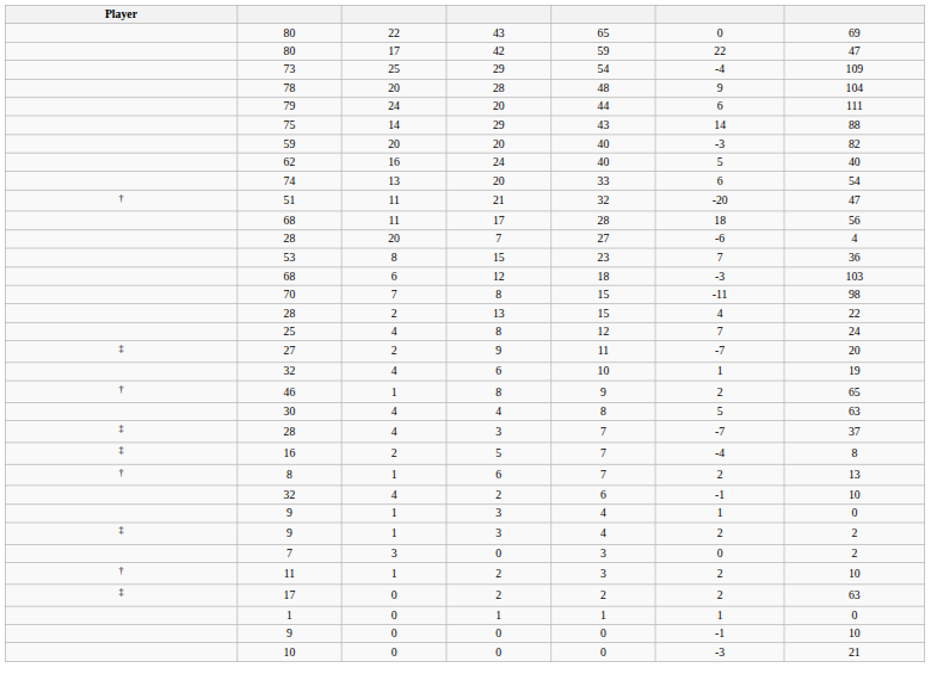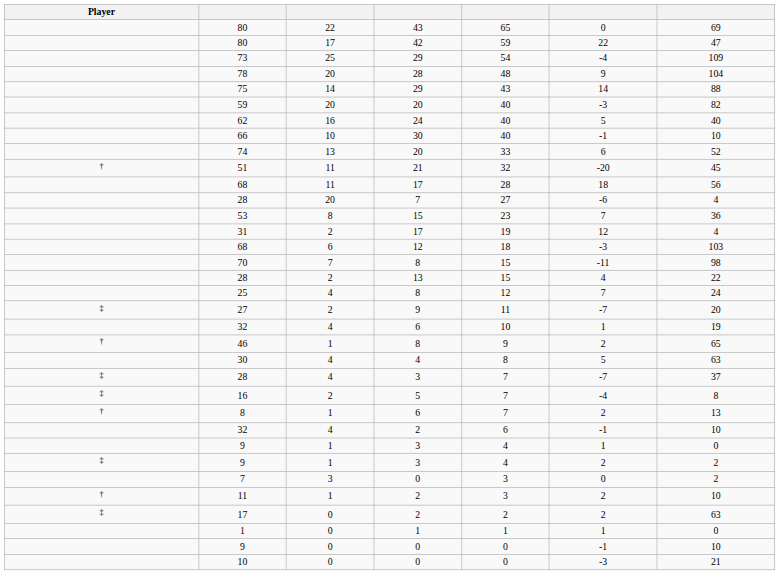 <table class="wikitable sortable" style="width:100%;">
 <tr align=center>
 <th>Player</th>
 <th></th>
 <th></th>
 <th></th>
 <th></th>
 <th data-sort-type="number"></th>
 <th></th>
 </tr>
 <tr align=center>
 <td></td>
 <td>80</td>
 <td>22</td>
 <td>43</td>
 <td>65</td>
 <td>0</td>
 <td>69</td>
 </tr>
 <tr align=center>
 <td></td>
 <td>80</td>
 <td>17</td>
 <td>42</td>
 <td>59</td>
 <td>22</td>
 <td>47</td>
 </tr>
 <tr align=center>
 <td></td>
 <td>73</td>
 <td>25</td>
 <td>29</td>
 <td>54</td>
 <td>-4</td>
 <td>109</td>
 </tr>
 <tr align=center>
 <td></td>
 <td>78</td>
 <td>20</td>
 <td>28</td>
 <td>48</td>
 <td>9</td>
 <td>104</td>
 </tr>
 <tr align=center>
 <td></td>
-<td>79</td>
-<td>24</td>
-<td>20</td>
-<td>44</td>
-<td>6</td>
-<td>111</td>
-</tr>
-<tr align=center>
-<td></td>
 <td>75</td>
 <td>14</td>
 <td>29</td>
 <td>43</td>
 <td>14</td>
 <td>88</td>
 </tr>
 <tr align=center>
 <td></td>
 <td>59</td>
 <td>20</td>
 <td>20</td>
 <td>40</td>
 <td>-3</td>
 <td>82</td>
 </tr>
 <tr align=center>
 <td></td>
 <td>62</td>
 <td>16</td>
 <td>24</td>
 <td>40</td>
 <td>5</td>
 <td>40</td>
 </tr>
 <tr align=center>
 <td></td>
+<td>66</td>
+<td>10</td>
+<td>30</td>
+<td>40</td>
+<td>-1</td>
+<td>10</td>
+</tr>
+<tr align=center>
+<td></td>
 <td>74</td>
 <td>13</td>
 <td>20</td>
 <td>33</td>
 <td>6</td>
-<td>54</td>
+<td>52</td>
 </tr>
 <tr align=center>
 <td><sup>†</sup></td>
 <td>51</td>
 <td>11</td>
 <td>21</td>
 <td>32</td>
 <td>-20</td>
-<td>47</td>
+<td>45</td>
 </tr>
 <tr align=center>
 <td></td>
 <td>68</td>
 <td>11</td>
 <td>17</td>
 <td>28</td>
 <td>18</td>
 <td>56</td>
 </tr>
 <tr align=center>
 <td></td>
 <td>28</td>
 <td>20</td>
 <td>7</td>
 <td>27</td>
 <td>-6</td>
 <td>4</td>
 </tr>
 <tr align=center>
 <td></td>
 <td>53</td>
 <td>8</td>
 <td>15</td>
 <td>23</td>
 <td>7</td>
 <td>36</td>
+</tr>
+<tr align=center>
+<td></td>
+<td>31</td>
+<td>2</td>
+<td>17</td>
+<td>19</td>
+<td>12</td>
+<td>4</td>
 </tr>
 <tr align=center>
 <td></td>
 <td>68</td>
 <td>6</td>
 <td>12</td>
 <td>18</td>
 <td>-3</td>
 <td>103</td>
 </tr>
 <tr align=center>
 <td></td>
 <td>70</td>
 <td>7</td>
 <td>8</td>
 <td>15</td>
 <td>-11</td>
 <td>98</td>
 </tr>
 <tr align=center>
 <td></td>
 <td>28</td>
 <td>2</td>
 <td>13</td>
 <td>15</td>
 <td>4</td>
 <td>22</td>
 </tr>
 <tr align=center>
 <td></td>
 <td>25</td>
 <td>4</td>
 <td>8</td>
 <td>12</td>
 <td>7</td>
 <td>24</td>
 </tr>
 <tr align=center>
 <td><sup>‡</sup></td>
 <td>27</td>
 <td>2</td>
 <td>9</td>
 <td>11</td>
 <td>-7</td>
 <td>20</td>
 </tr>
 <tr align=center>
 <td></td>
 <td>32</td>
 <td>4</td>
 <td>6</td>
 <td>10</td>
 <td>1</td>
 <td>19</td>
 </tr>
 <tr align=center>
 <td><sup>†</sup></td>
 <td>46</td>
 <td>1</td>
 <td>8</td>
 <td>9</td>
 <td>2</td>
 <td>65</td>
 </tr>
 <tr align=center>
 <td></td>
 <td>30</td>
 <td>4</td>
 <td>4</td>
 <td>8</td>
 <td>5</td>
 <td>63</td>
 </tr>
 <tr align=center>
 <td><sup>‡</sup></td>
 <td>28</td>
 <td>4</td>
 <td>3</td>
 <td>7</td>
 <td>-7</td>
 <td>37</td>
 </tr>
 <tr align=center>
 <td><sup>‡</sup></td>
 <td>16</td>
 <td>2</td>
 <td>5</td>
 <td>7</td>
 <td>-4</td>
 <td>8</td>
 </tr>
 <tr align=center>
 <td><sup>†</sup></td>
 <td>8</td>
 <td>1</td>
 <td>6</td>
 <td>7</td>
 <td>2</td>
 <td>13</td>
 </tr>
 <tr align=center>
 <td></td>
 <td>32</td>
 <td>4</td>
 <td>2</td>
 <td>6</td>
 <td>-1</td>
 <td>10</td>
 </tr>
 <tr align=center>
 <td></td>
 <td>9</td>
 <td>1</td>
 <td>3</td>
 <td>4</td>
 <td>1</td>
 <td>0</td>
 </tr>
 <tr align=center>
 <td><sup>‡</sup></td>
 <td>9</td>
 <td>1</td>
 <td>3</td>
 <td>4</td>
 <td>2</td>
 <td>2</td>
 </tr>
 <tr align=center>
 <td></td>
 <td>7</td>
 <td>3</td>
 <td>0</td>
 <td>3</td>
 <td>0</td>
 <td>2</td>
 </tr>
 <tr align=center>
 <td><sup>†</sup></td>
 <td>11</td>
 <td>1</td>
 <td>2</td>
 <td>3</td>
 <td>2</td>
 <td>10</td>
 </tr>
 <tr align=center>
 <td><sup>‡</sup></td>
 <td>17</td>
 <td>0</td>
 <td>2</td>
 <td>2</td>
 <td>2</td>
 <td>63</td>
 </tr>
 <tr align=center>
 <td></td>
 <td>1</td>
 <td>0</td>
 <td>1</td>
 <td>1</td>
 <td>1</td>
 <td>0</td>
 </tr>
 <tr align=center>
 <td></td>
 <td>9</td>
 <td>0</td>
 <td>0</td>
 <td>0</td>
 <td>-1</td>
 <td>10</td>
 </tr>
 <tr align=center>
 <td></td>
 <td>10</td>
 <td>0</td>
 <td>0</td>
 <td>0</td>
 <td>-3</td>
 <td>21</td>
 </tr>
 </table>
